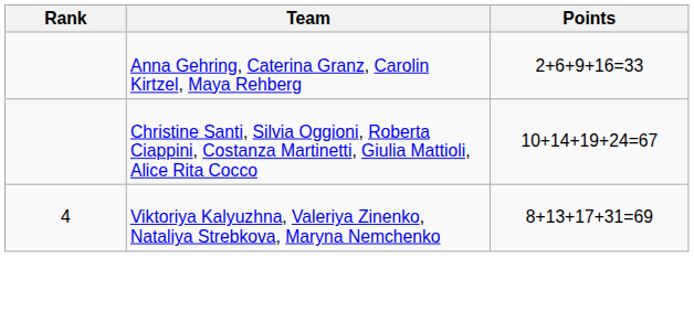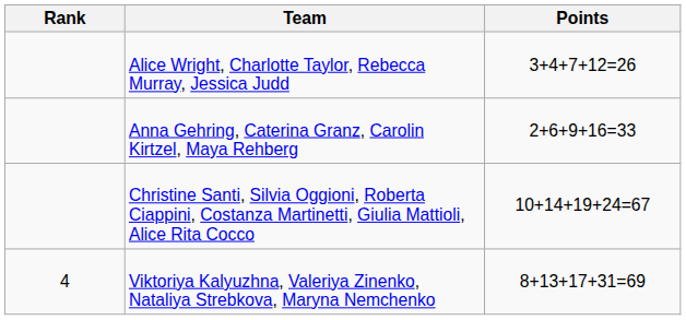 <table class="wikitable" style="text-align:center;" width="50%">
 <tr>
 </tr>
 <tr>
 <th width=10%>Rank</th>
 <th width=30%>Team</th>
 <th width=10%>Points</th>
+</tr>
+<tr>
+<td></td>
+<td align=left><br><a href='#'>Alice Wright</a>, <a href='#'>Charlotte Taylor</a>, <a href='#'>Rebecca Murray</a>, <a href='#'>Jessica Judd</a></td>
+<td>3+4+7+12=26</td>
 </tr>
 <tr>
 <td></td>
 <td align=left><br><a href='#'>Anna Gehring</a>, <a href='#'>Caterina Granz</a>, <a href='#'>Carolin Kirtzel</a>, <a href='#'>Maya Rehberg</a></td>
 <td>2+6+9+16=33</td>
 </tr>
 <tr>
 <td></td>
 <td align=left><br><a href='#'>Christine Santi</a>, <a href='#'>Silvia Oggioni</a>, <a href='#'>Roberta Ciappini</a>, <a href='#'>Costanza Martinetti</a>, <a href='#'>Giulia Mattioli</a>, <a href='#'>Alice Rita Cocco</a></td>
 <td>10+14+19+24=67</td>
 </tr>
 <tr>
 <td>4</td>
 <td align=left><br><a href='#'>Viktoriya Kalyuzhna</a>, <a href='#'>Valeriya Zinenko</a>, <a href='#'>Nataliya Strebkova</a>, <a href='#'>Maryna Nemchenko</a></td>
 <td>8+13+17+31=69</td>
 </tr>
 </table>
